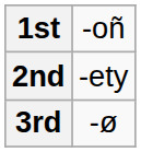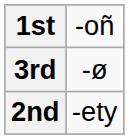 <table class="wikitable" style="text-align: center;">
 <tr>
 <th>1st</th>
 <td>-oñ</td>
 </tr>
 <tr>
+<th>3rd</th>
+<td>-ø</td>
+</tr>
+<tr>
 <th>2nd</th>
 <td>-ety</td>
 </tr>
-<tr>
-<th>3rd</th>
-<td>-ø</td>
-</tr>
 </table>
